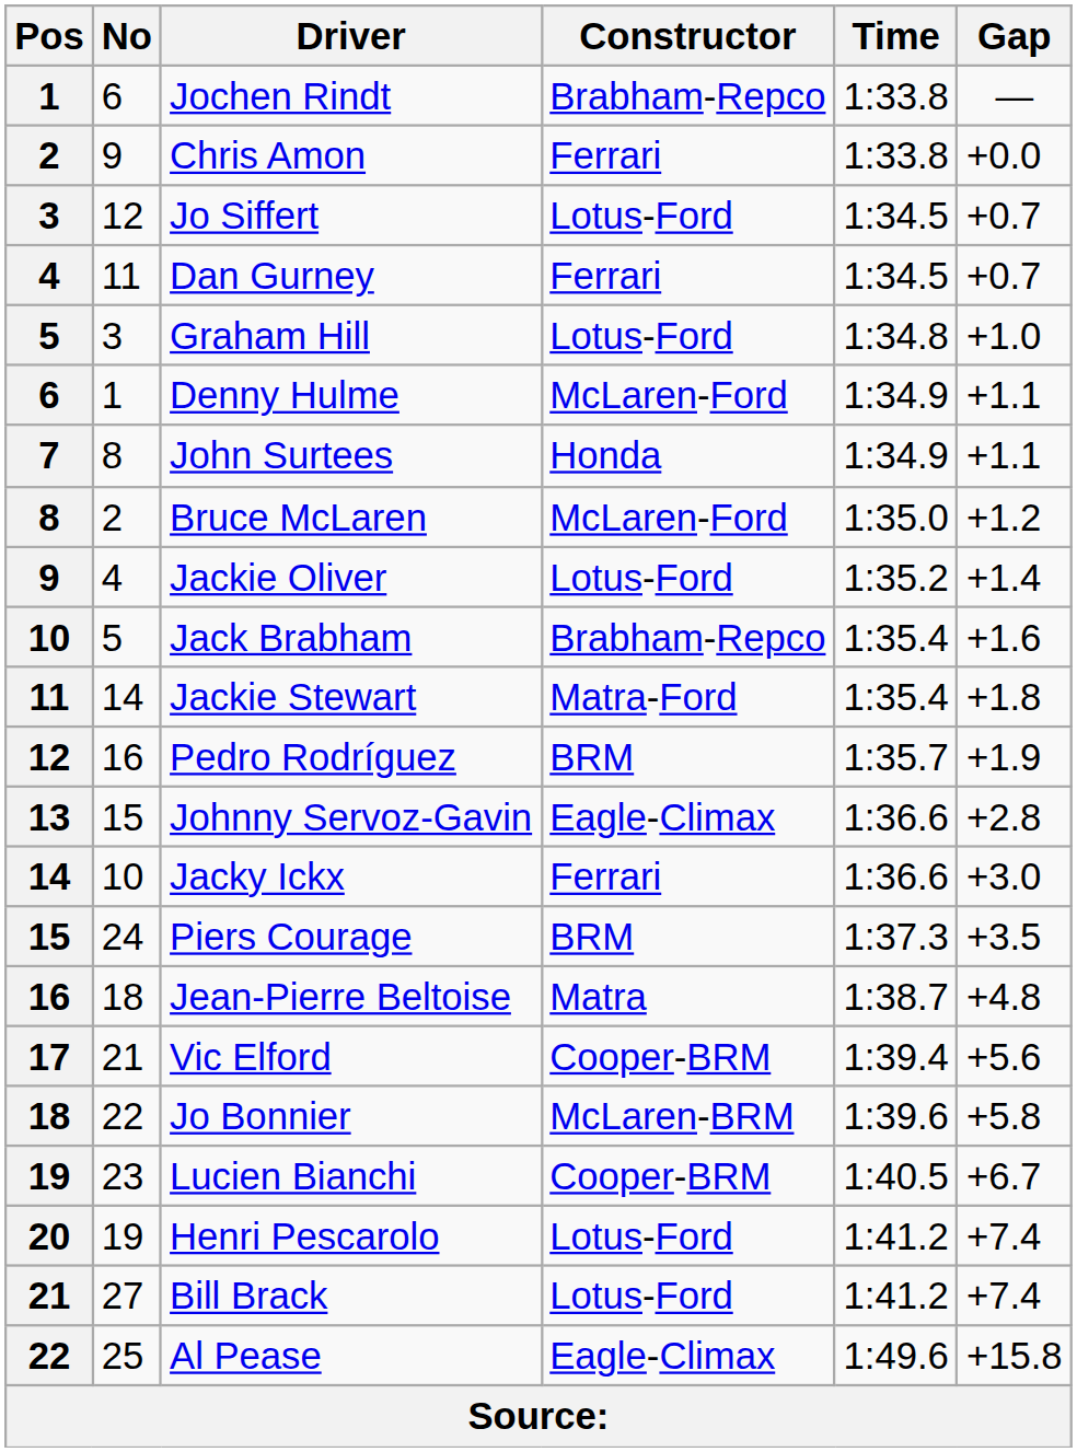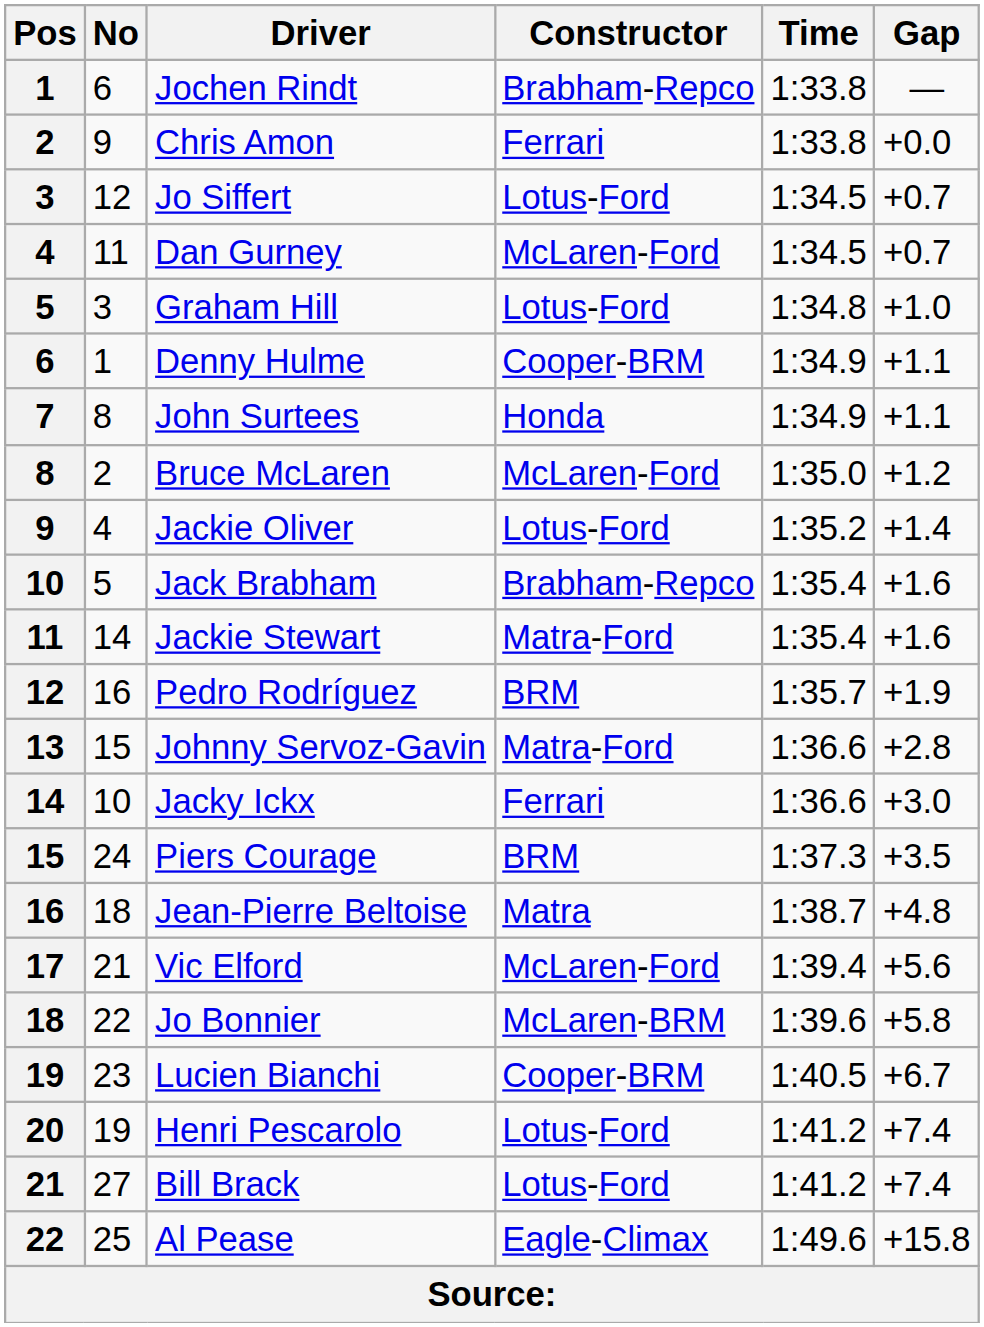 <table class="wikitable sortable" style="font-size: 95%">
 <tr>
 <th>Pos</th>
 <th>No</th>
 <th>Driver</th>
 <th>Constructor</th>
 <th>Time</th>
 <th>Gap</th>
 </tr>
 <tr>
 <th>1</th>
 <td>6</td>
 <td> <a href='#'>Jochen Rindt</a></td>
 <td><a href='#'>Brabham</a>-<a href='#'>Repco</a></td>
 <td>1:33.8</td>
 <td align="center">—</td>
 </tr>
 <tr>
 <th>2</th>
 <td>9</td>
 <td> <a href='#'>Chris Amon</a></td>
 <td><a href='#'>Ferrari</a></td>
 <td>1:33.8</td>
 <td>+0.0</td>
 </tr>
 <tr>
 <th>3</th>
 <td>12</td>
 <td> <a href='#'>Jo Siffert</a></td>
 <td><a href='#'>Lotus</a>-<a href='#'>Ford</a></td>
 <td>1:34.5</td>
 <td>+0.7</td>
 </tr>
 <tr>
 <th>4</th>
 <td>11</td>
 <td> <a href='#'>Dan Gurney</a></td>
-<td><a href='#'>Ferrari</a></td>
+<td><a href='#'>McLaren</a>-<a href='#'>Ford</a></td>
 <td>1:34.5</td>
 <td>+0.7</td>
 </tr>
 <tr>
 <th>5</th>
 <td>3</td>
 <td> <a href='#'>Graham Hill</a></td>
 <td><a href='#'>Lotus</a>-<a href='#'>Ford</a></td>
 <td>1:34.8</td>
 <td>+1.0</td>
 </tr>
 <tr>
 <th>6</th>
 <td>1</td>
 <td>  <a href='#'>Denny Hulme</a></td>
-<td><a href='#'>McLaren</a>-<a href='#'>Ford</a></td>
+<td><a href='#'>Cooper</a>-<a href='#'>BRM</a></td>
 <td>1:34.9</td>
 <td>+1.1</td>
 </tr>
 <tr>
 <th>7</th>
 <td>8</td>
 <td> <a href='#'>John Surtees</a></td>
 <td><a href='#'>Honda</a></td>
 <td>1:34.9</td>
 <td>+1.1</td>
 </tr>
 <tr>
 <th>8</th>
 <td>2</td>
 <td> <a href='#'>Bruce McLaren</a></td>
 <td><a href='#'>McLaren</a>-<a href='#'>Ford</a></td>
 <td>1:35.0</td>
 <td>+1.2</td>
 </tr>
 <tr>
 <th>9</th>
 <td>4</td>
 <td> <a href='#'>Jackie Oliver</a></td>
 <td><a href='#'>Lotus</a>-<a href='#'>Ford</a></td>
 <td>1:35.2</td>
 <td>+1.4</td>
 </tr>
 <tr>
 <th>10</th>
 <td>5</td>
 <td> <a href='#'>Jack Brabham</a></td>
 <td><a href='#'>Brabham</a>-<a href='#'>Repco</a></td>
 <td>1:35.4</td>
 <td>+1.6</td>
 </tr>
 <tr>
 <th>11</th>
 <td>14</td>
 <td> <a href='#'>Jackie Stewart</a></td>
 <td><a href='#'>Matra</a>-<a href='#'>Ford</a></td>
 <td>1:35.4</td>
-<td>+1.8</td>
+<td>+1.6</td>
 </tr>
 <tr>
 <th>12</th>
 <td>16</td>
 <td> <a href='#'>Pedro Rodríguez</a></td>
 <td><a href='#'>BRM</a></td>
 <td>1:35.7</td>
 <td>+1.9</td>
 </tr>
 <tr>
 <th>13</th>
 <td>15</td>
 <td> <a href='#'>Johnny Servoz-Gavin</a></td>
-<td><a href='#'>Eagle</a>-<a href='#'>Climax</a></td>
+<td><a href='#'>Matra</a>-<a href='#'>Ford</a></td>
 <td>1:36.6</td>
 <td>+2.8</td>
 </tr>
 <tr>
 <th>14</th>
 <td>10</td>
 <td> <a href='#'>Jacky Ickx</a></td>
 <td><a href='#'>Ferrari</a></td>
 <td>1:36.6</td>
 <td>+3.0</td>
 </tr>
 <tr>
 <th>15</th>
 <td>24</td>
 <td> <a href='#'>Piers Courage</a></td>
 <td><a href='#'>BRM</a></td>
 <td>1:37.3</td>
 <td>+3.5</td>
 </tr>
 <tr>
 <th>16</th>
 <td>18</td>
 <td> <a href='#'>Jean-Pierre Beltoise</a></td>
 <td><a href='#'>Matra</a></td>
 <td>1:38.7</td>
 <td>+4.8</td>
 </tr>
 <tr>
 <th>17</th>
 <td>21</td>
 <td> <a href='#'>Vic Elford</a></td>
-<td><a href='#'>Cooper</a>-<a href='#'>BRM</a></td>
+<td><a href='#'>McLaren</a>-<a href='#'>Ford</a></td>
 <td>1:39.4</td>
 <td>+5.6</td>
 </tr>
 <tr>
 <th>18</th>
 <td>22</td>
 <td> <a href='#'>Jo Bonnier</a></td>
 <td><a href='#'>McLaren</a>-<a href='#'>BRM</a></td>
 <td>1:39.6</td>
 <td>+5.8</td>
 </tr>
 <tr>
 <th>19</th>
 <td>23</td>
 <td> <a href='#'>Lucien Bianchi</a></td>
 <td><a href='#'>Cooper</a>-<a href='#'>BRM</a></td>
 <td>1:40.5</td>
 <td>+6.7</td>
 </tr>
 <tr>
 <th>20</th>
 <td>19</td>
 <td> <a href='#'>Henri Pescarolo</a></td>
 <td><a href='#'>Lotus</a>-<a href='#'>Ford</a></td>
 <td>1:41.2</td>
 <td>+7.4</td>
 </tr>
 <tr>
 <th>21</th>
 <td>27</td>
 <td> <a href='#'>Bill Brack</a></td>
 <td><a href='#'>Lotus</a>-<a href='#'>Ford</a></td>
 <td>1:41.2</td>
 <td>+7.4</td>
 </tr>
 <tr>
 <th>22</th>
 <td>25</td>
 <td> <a href='#'>Al Pease</a></td>
 <td><a href='#'>Eagle</a>-<a href='#'>Climax</a></td>
 <td>1:49.6</td>
 <td>+15.8</td>
 </tr>
 <tr>
 <th colspan="6">Source:</th>
 </tr>
 </table>
